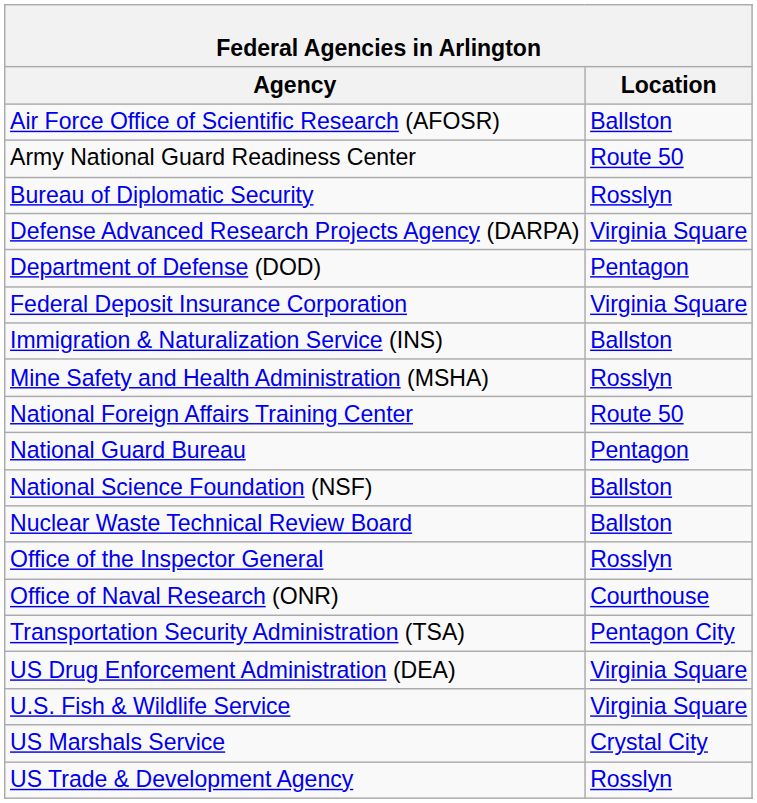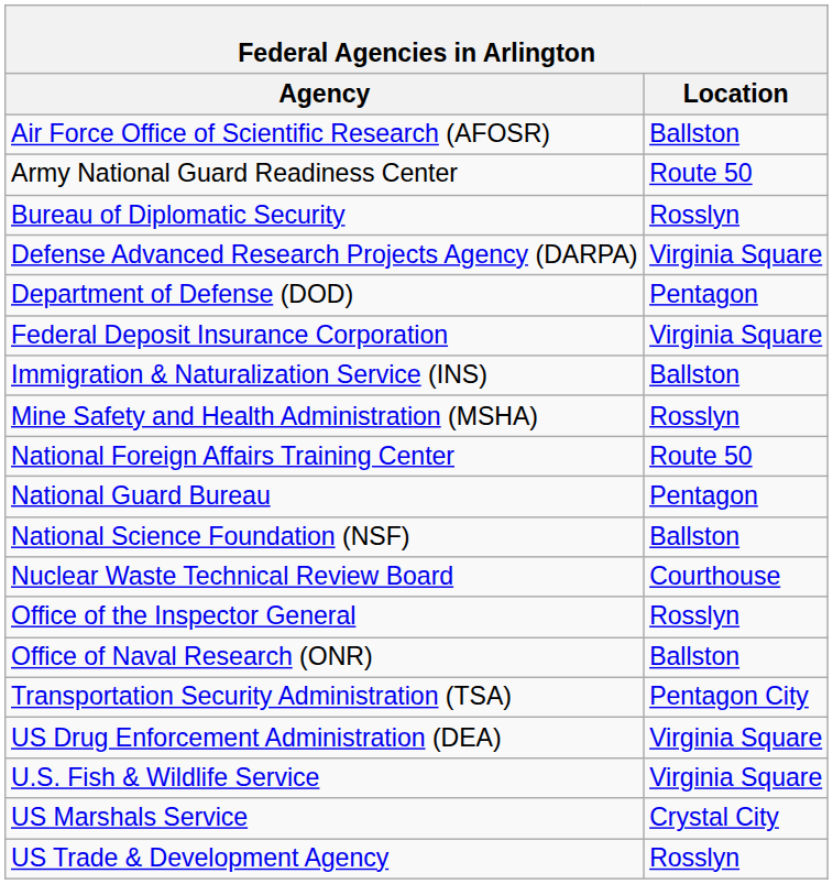 <table class=wikitable>
 <tr>
 <th colspan=2><br><span><strong>Federal Agencies in Arlington</strong></span></th>
 </tr>
 <tr>
 <th>Agency</th>
 <th>Location</th>
 </tr>
 <tr>
 <td><a href='#'>Air Force Office of Scientific Research</a> (AFOSR)</td>
 <td><a href='#'>Ballston</a></td>
 </tr>
 <tr>
 <td>Army National Guard Readiness Center</td>
 <td><a href='#'>Route 50</a></td>
 </tr>
 <tr>
 <td><a href='#'>Bureau of Diplomatic Security</a></td>
 <td><a href='#'>Rosslyn</a></td>
 </tr>
 <tr>
 <td><a href='#'>Defense Advanced Research Projects Agency</a> (DARPA)</td>
 <td><a href='#'>Virginia Square</a></td>
 </tr>
 <tr>
 <td><a href='#'>Department of Defense</a> (DOD)</td>
 <td><a href='#'>Pentagon</a></td>
 </tr>
 <tr>
 <td><a href='#'>Federal Deposit Insurance Corporation</a></td>
 <td><a href='#'>Virginia Square</a></td>
 </tr>
 <tr>
 <td><a href='#'>Immigration & Naturalization Service</a> (INS)</td>
 <td><a href='#'>Ballston</a></td>
 </tr>
 <tr>
 <td><a href='#'>Mine Safety and Health Administration</a> (MSHA)</td>
 <td><a href='#'>Rosslyn</a></td>
 </tr>
 <tr>
 <td><a href='#'>National Foreign Affairs Training Center</a></td>
 <td><a href='#'>Route 50</a></td>
 </tr>
 <tr>
 <td><a href='#'>National Guard Bureau</a></td>
 <td><a href='#'>Pentagon</a></td>
 </tr>
 <tr>
 <td><a href='#'>National Science Foundation</a> (NSF)</td>
 <td><a href='#'>Ballston</a></td>
 </tr>
 <tr>
 <td><a href='#'>Nuclear Waste Technical Review Board</a></td>
-<td><a href='#'>Ballston</a></td>
+<td><a href='#'>Courthouse</a></td>
 </tr>
 <tr>
 <td><a href='#'>Office of the Inspector General</a></td>
 <td><a href='#'>Rosslyn</a></td>
 </tr>
 <tr>
 <td><a href='#'>Office of Naval Research</a> (ONR)</td>
-<td><a href='#'>Courthouse</a></td>
+<td><a href='#'>Ballston</a></td>
 </tr>
 <tr>
 <td><a href='#'>Transportation Security Administration</a> (TSA)</td>
 <td><a href='#'>Pentagon City</a></td>
 </tr>
 <tr>
 <td><a href='#'>US Drug Enforcement Administration</a> (DEA)</td>
 <td><a href='#'>Virginia Square</a></td>
 </tr>
 <tr>
 <td><a href='#'>U.S. Fish & Wildlife Service</a></td>
 <td><a href='#'>Virginia Square</a></td>
 </tr>
 <tr>
 <td><a href='#'>US Marshals Service</a></td>
 <td><a href='#'>Crystal City</a></td>
 </tr>
 <tr>
 <td><a href='#'>US Trade & Development Agency</a></td>
 <td><a href='#'>Rosslyn</a></td>
 </tr>
 </table>
